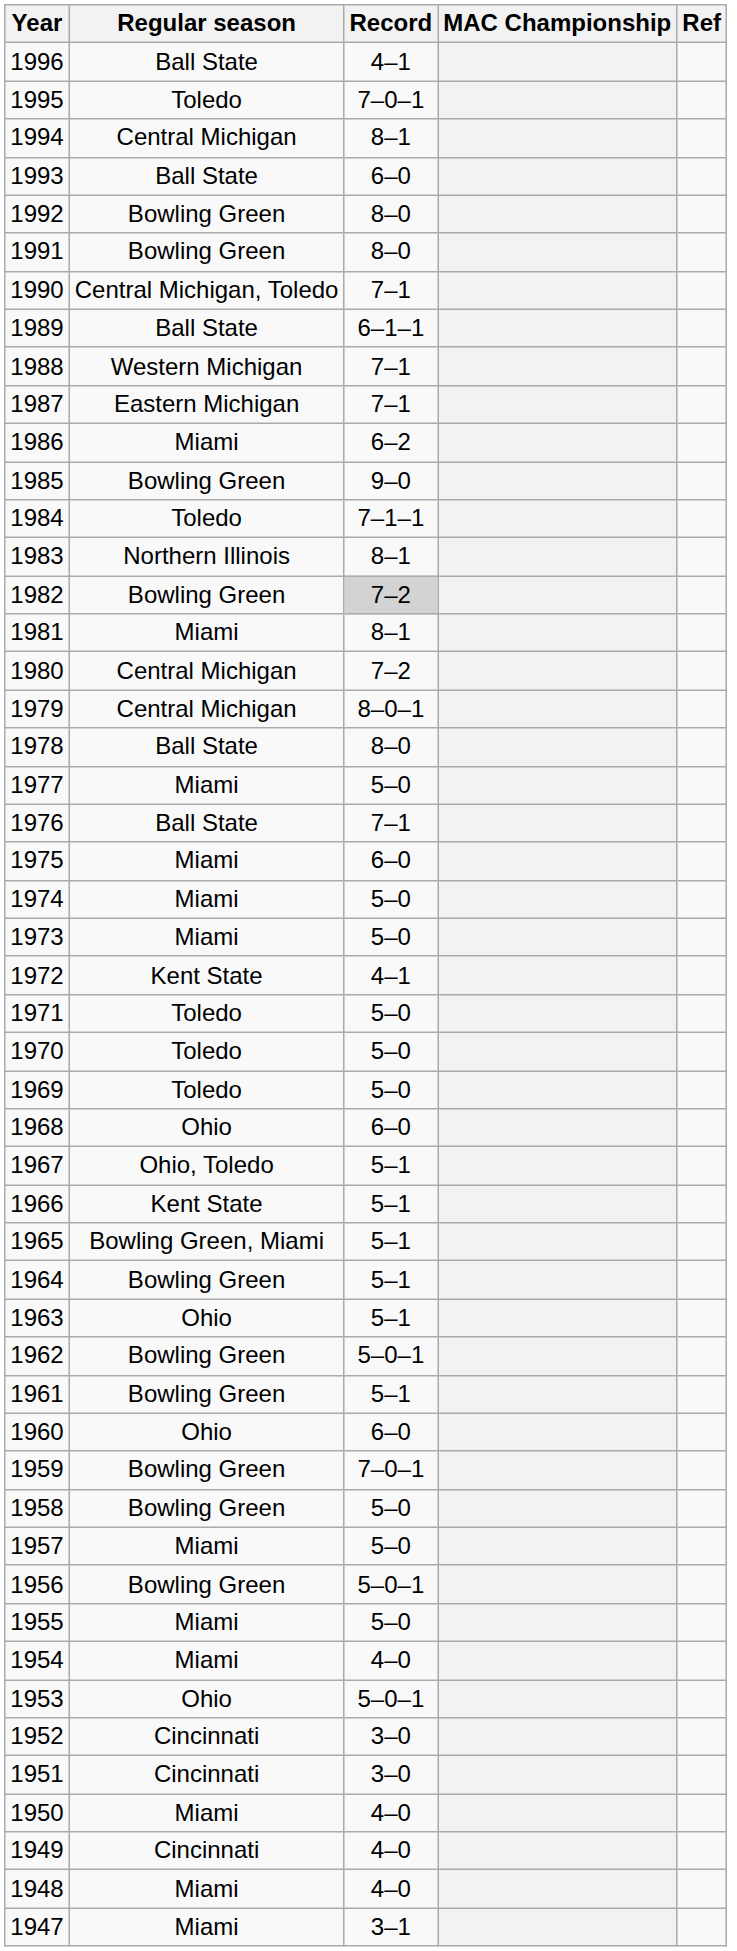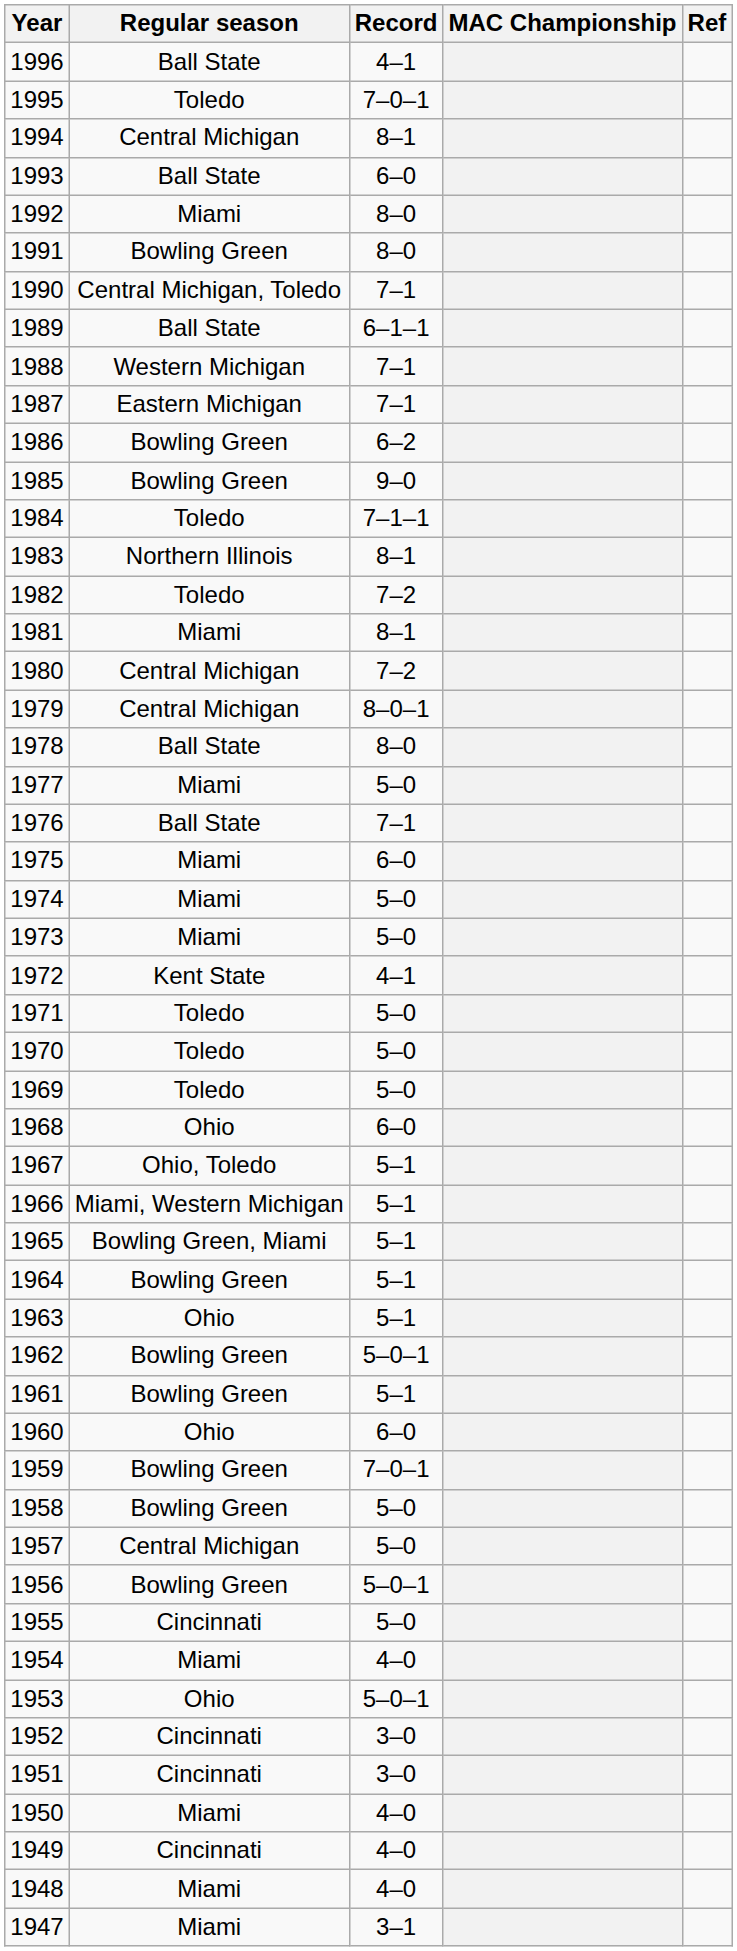 <table class="wikitable" style="text-align:center" cellpadding=2 cellspacing=2>
 <tr>
 <th>Year</th>
 <th>Regular season</th>
 <th>Record</th>
 <th>MAC Championship</th>
 <th>Ref</th>
 </tr>
 <tr>
 <td>1996</td>
 <td>Ball State</td>
 <td>4–1</td>
 <th></th>
 <td></td>
 </tr>
 <tr>
 <td>1995</td>
 <td>Toledo</td>
 <td>7–0–1</td>
 <th></th>
 <td></td>
 </tr>
 <tr>
 <td>1994</td>
 <td>Central Michigan</td>
 <td>8–1</td>
 <th></th>
 <td></td>
 </tr>
 <tr>
 <td>1993</td>
 <td>Ball State</td>
 <td>6–0</td>
 <th></th>
 <td></td>
 </tr>
 <tr>
 <td>1992</td>
-<td>Bowling Green</td>
+<td>Miami</td>
 <td>8–0</td>
 <th></th>
 <td></td>
 </tr>
 <tr>
 <td>1991</td>
 <td>Bowling Green</td>
 <td>8–0</td>
 <th></th>
 <td></td>
 </tr>
 <tr>
 <td>1990</td>
 <td>Central Michigan, Toledo</td>
 <td>7–1</td>
 <th></th>
 <td></td>
 </tr>
 <tr>
 <td>1989</td>
 <td>Ball State</td>
 <td>6–1–1</td>
 <th></th>
 <td></td>
 </tr>
 <tr>
 <td>1988</td>
 <td>Western Michigan</td>
 <td>7–1</td>
 <th></th>
 <td></td>
 </tr>
 <tr>
 <td>1987</td>
 <td>Eastern Michigan</td>
 <td>7–1</td>
 <th></th>
 <td></td>
 </tr>
 <tr>
 <td>1986</td>
-<td>Miami</td>
+<td>Bowling Green</td>
 <td>6–2</td>
 <th></th>
 <td></td>
 </tr>
 <tr>
 <td>1985</td>
 <td>Bowling Green</td>
 <td>9–0</td>
 <th></th>
 <td></td>
 </tr>
 <tr>
 <td>1984</td>
 <td>Toledo</td>
 <td>7–1–1</td>
 <th></th>
 <td></td>
 </tr>
 <tr>
 <td>1983</td>
 <td>Northern Illinois</td>
 <td>8–1</td>
 <th></th>
 <td></td>
 </tr>
 <tr>
 <td>1982</td>
-<td>Bowling Green</td>
-<td style="background: lightgrey;">7–2</td>
+<td>Toledo</td>
+<td>7–2</td>
 <th></th>
 <td></td>
 </tr>
 <tr>
 <td>1981</td>
 <td>Miami</td>
 <td>8–1</td>
 <th></th>
 <td></td>
 </tr>
 <tr>
 <td>1980</td>
 <td>Central Michigan</td>
 <td>7–2</td>
 <th></th>
 <td></td>
 </tr>
 <tr>
 <td>1979</td>
 <td>Central Michigan</td>
 <td>8–0–1</td>
 <th></th>
 <td></td>
 </tr>
 <tr>
 <td>1978</td>
 <td>Ball State</td>
 <td>8–0</td>
 <th></th>
 <td></td>
 </tr>
 <tr>
 <td>1977</td>
 <td>Miami</td>
 <td>5–0</td>
 <th></th>
 <td></td>
 </tr>
 <tr>
 <td>1976</td>
 <td>Ball State</td>
 <td>7–1</td>
 <th></th>
 <td></td>
 </tr>
 <tr>
 <td>1975</td>
 <td>Miami</td>
 <td>6–0</td>
 <th></th>
 <td></td>
 </tr>
 <tr>
 <td>1974</td>
 <td>Miami</td>
 <td>5–0</td>
 <th></th>
 <td></td>
 </tr>
 <tr>
 <td>1973</td>
 <td>Miami</td>
 <td>5–0</td>
 <th></th>
 <td></td>
 </tr>
 <tr>
 <td>1972</td>
 <td>Kent State</td>
 <td>4–1</td>
 <th></th>
 <td></td>
 </tr>
 <tr>
 <td>1971</td>
 <td>Toledo</td>
 <td>5–0</td>
 <th></th>
 <td></td>
 </tr>
 <tr>
 <td>1970</td>
 <td>Toledo</td>
 <td>5–0</td>
 <th></th>
 <td></td>
 </tr>
 <tr>
 <td>1969</td>
 <td>Toledo</td>
 <td>5–0</td>
 <th></th>
 <td></td>
 </tr>
 <tr>
 <td>1968</td>
 <td>Ohio</td>
 <td>6–0</td>
 <th></th>
 <td></td>
 </tr>
 <tr>
 <td>1967</td>
 <td>Ohio, Toledo</td>
 <td>5–1</td>
 <th></th>
 <td></td>
 </tr>
 <tr>
 <td>1966</td>
-<td>Kent State</td>
+<td>Miami, Western Michigan</td>
 <td>5–1</td>
 <th></th>
 <td></td>
 </tr>
 <tr>
 <td>1965</td>
 <td>Bowling Green, Miami</td>
 <td>5–1</td>
 <th></th>
 <td></td>
 </tr>
 <tr>
 <td>1964</td>
 <td>Bowling Green</td>
 <td>5–1</td>
 <th></th>
 <td></td>
 </tr>
 <tr>
 <td>1963</td>
 <td>Ohio</td>
 <td>5–1</td>
 <th></th>
 <td></td>
 </tr>
 <tr>
 <td>1962</td>
 <td>Bowling Green</td>
 <td>5–0–1</td>
 <th></th>
 <td></td>
 </tr>
 <tr>
 <td>1961</td>
 <td>Bowling Green</td>
 <td>5–1</td>
 <th></th>
 <td></td>
 </tr>
 <tr>
 <td>1960</td>
 <td>Ohio</td>
 <td>6–0</td>
 <th></th>
 <td></td>
 </tr>
 <tr>
 <td>1959</td>
 <td>Bowling Green</td>
 <td>7–0–1</td>
 <th></th>
 <td></td>
 </tr>
 <tr>
 <td>1958</td>
 <td>Bowling Green</td>
 <td>5–0</td>
 <th></th>
 <td></td>
 </tr>
 <tr>
 <td>1957</td>
-<td>Miami</td>
+<td>Central Michigan</td>
 <td>5–0</td>
 <th></th>
 <td></td>
 </tr>
 <tr>
 <td>1956</td>
 <td>Bowling Green</td>
 <td>5–0–1</td>
 <th></th>
 <td></td>
 </tr>
 <tr>
 <td>1955</td>
-<td>Miami</td>
+<td>Cincinnati</td>
 <td>5–0</td>
 <th></th>
 <td></td>
 </tr>
 <tr>
 <td>1954</td>
 <td>Miami</td>
 <td>4–0</td>
 <th></th>
 <td></td>
 </tr>
 <tr>
 <td>1953</td>
 <td>Ohio</td>
 <td>5–0–1</td>
 <th></th>
 <td></td>
 </tr>
 <tr>
 <td>1952</td>
 <td>Cincinnati</td>
 <td>3–0</td>
 <th></th>
 <td></td>
 </tr>
 <tr>
 <td>1951</td>
 <td>Cincinnati</td>
 <td>3–0</td>
 <th></th>
 <td></td>
 </tr>
 <tr>
 <td>1950</td>
 <td>Miami</td>
 <td>4–0</td>
 <th></th>
 <td></td>
 </tr>
 <tr>
 <td>1949</td>
 <td>Cincinnati</td>
 <td>4–0</td>
 <th></th>
 <td></td>
 </tr>
 <tr>
 <td>1948</td>
 <td>Miami</td>
 <td>4–0</td>
 <th></th>
 <td></td>
 </tr>
 <tr>
 <td>1947</td>
 <td>Miami</td>
 <td>3–1</td>
 <th></th>
 <td></td>
 </tr>
 </table>
